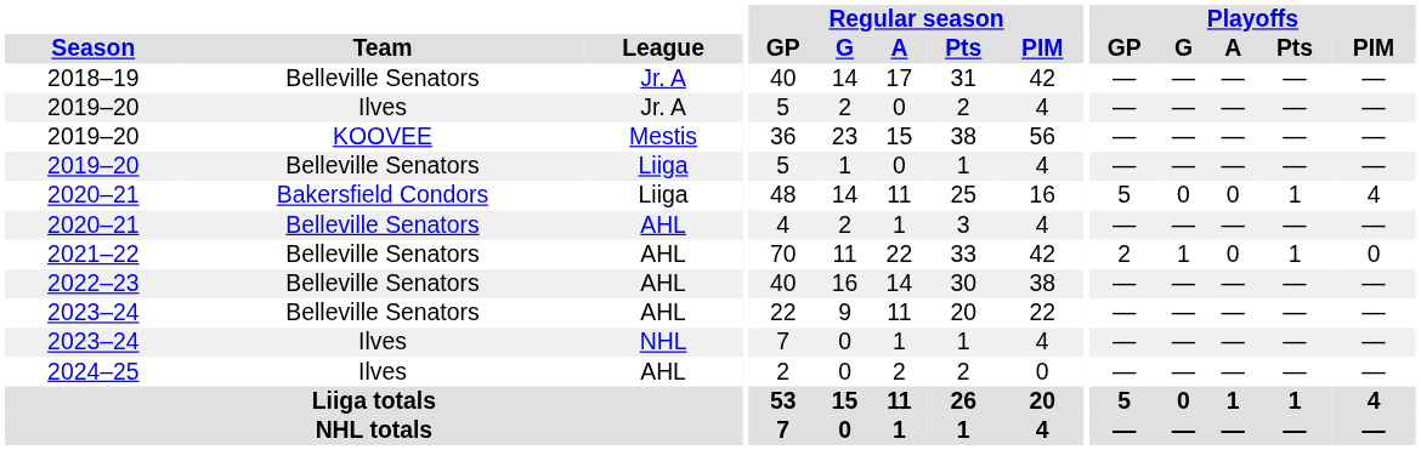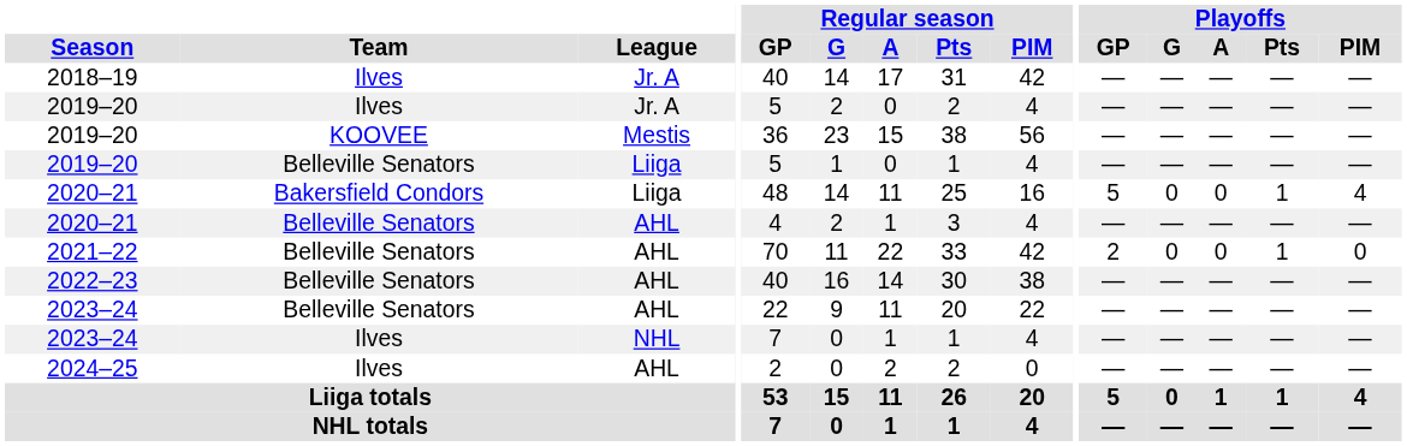 <table border="0" cellpadding="1" cellspacing="0" style="text-align:center; width:60em">
 <tr bgcolor="#e0e0e0">
 <th colspan="3" bgcolor="#ffffff"></th>
 <th rowspan="99" bgcolor="#ffffff"></th>
 <th colspan="5"><a href='#'>Regular season</a></th>
 <th rowspan="99" bgcolor="#ffffff"></th>
 <th colspan="5"><a href='#'>Playoffs</a></th>
 </tr>
 <tr bgcolor="#e0e0e0">
 <th><a href='#'>Season</a></th>
 <th>Team</th>
 <th>League</th>
 <th>GP</th>
 <th><a href='#'>G</a></th>
 <th><a href='#'>A</a></th>
 <th><a href='#'>Pts</a></th>
 <th><a href='#'>PIM</a></th>
 <th>GP</th>
 <th>G</th>
 <th>A</th>
 <th>Pts</th>
 <th>PIM</th>
 </tr>
 <tr>
 <td>2018–19</td>
-<td>Belleville Senators</td>
+<td><a href='#'>Ilves</a></td>
 <td><a href='#'>Jr. A</a></td>
 <td>40</td>
 <td>14</td>
 <td>17</td>
 <td>31</td>
 <td>42</td>
 <td>—</td>
 <td>—</td>
 <td>—</td>
 <td>—</td>
 <td>—</td>
 </tr>
 <tr bgcolor="#f0f0f0">
 <td>2019–20</td>
 <td>Ilves</td>
 <td>Jr. A</td>
 <td>5</td>
 <td>2</td>
 <td>0</td>
 <td>2</td>
 <td>4</td>
 <td>—</td>
 <td>—</td>
 <td>—</td>
 <td>—</td>
 <td>—</td>
 </tr>
 <tr>
 <td>2019–20</td>
 <td><a href='#'>KOOVEE</a></td>
 <td><a href='#'>Mestis</a></td>
 <td>36</td>
 <td>23</td>
 <td>15</td>
 <td>38</td>
 <td>56</td>
 <td>—</td>
 <td>—</td>
 <td>—</td>
 <td>—</td>
 <td>—</td>
 </tr>
 <tr bgcolor="#f0f0f0">
 <td><a href='#'>2019–20</a></td>
 <td>Belleville Senators</td>
 <td><a href='#'>Liiga</a></td>
 <td>5</td>
 <td>1</td>
 <td>0</td>
 <td>1</td>
 <td>4</td>
 <td>—</td>
 <td>—</td>
 <td>—</td>
 <td>—</td>
 <td>—</td>
 </tr>
 <tr>
 <td><a href='#'>2020–21</a></td>
 <td><a href='#'>Bakersfield Condors</a></td>
 <td>Liiga</td>
 <td>48</td>
 <td>14</td>
 <td>11</td>
 <td>25</td>
 <td>16</td>
 <td>5</td>
 <td>0</td>
 <td>0</td>
 <td>1</td>
 <td>4</td>
 </tr>
 <tr bgcolor="#f0f0f0">
 <td><a href='#'>2020–21</a></td>
 <td><a href='#'>Belleville Senators</a></td>
 <td><a href='#'>AHL</a></td>
 <td>4</td>
 <td>2</td>
 <td>1</td>
 <td>3</td>
 <td>4</td>
 <td>—</td>
 <td>—</td>
 <td>—</td>
 <td>—</td>
 <td>—</td>
 </tr>
 <tr>
 <td><a href='#'>2021–22</a></td>
 <td>Belleville Senators</td>
 <td>AHL</td>
 <td>70</td>
 <td>11</td>
 <td>22</td>
 <td>33</td>
 <td>42</td>
 <td>2</td>
-<td>1</td>
+<td>0</td>
 <td>0</td>
 <td>1</td>
 <td>0</td>
 </tr>
 <tr bgcolor="#f0f0f0">
 <td><a href='#'>2022–23</a></td>
 <td>Belleville Senators</td>
 <td>AHL</td>
 <td>40</td>
 <td>16</td>
 <td>14</td>
 <td>30</td>
 <td>38</td>
 <td>—</td>
 <td>—</td>
 <td>—</td>
 <td>—</td>
 <td>—</td>
 </tr>
 <tr>
 <td><a href='#'>2023–24</a></td>
 <td>Belleville Senators</td>
 <td>AHL</td>
 <td>22</td>
 <td>9</td>
 <td>11</td>
 <td>20</td>
 <td>22</td>
 <td>—</td>
 <td>—</td>
 <td>—</td>
 <td>—</td>
 <td>—</td>
 </tr>
 <tr bgcolor="#f0f0f0">
 <td><a href='#'>2023–24</a></td>
 <td>Ilves</td>
 <td><a href='#'>NHL</a></td>
 <td>7</td>
 <td>0</td>
 <td>1</td>
 <td>1</td>
 <td>4</td>
 <td>—</td>
 <td>—</td>
 <td>—</td>
 <td>—</td>
 <td>—</td>
 </tr>
 <tr>
 <td><a href='#'>2024–25</a></td>
 <td>Ilves</td>
 <td>AHL</td>
 <td>2</td>
 <td>0</td>
 <td>2</td>
 <td>2</td>
 <td>0</td>
 <td>—</td>
 <td>—</td>
 <td>—</td>
 <td>—</td>
 <td>—</td>
 </tr>
 <tr style="background:#e0e0e0;">
 <th colspan="3">Liiga totals</th>
 <th>53</th>
 <th>15</th>
 <th>11</th>
 <th>26</th>
 <th>20</th>
 <th>5</th>
 <th>0</th>
 <th>1</th>
 <th>1</th>
 <th>4</th>
 </tr>
 <tr bgcolor="#e0e0e0">
 <th colspan="3">NHL totals</th>
 <th>7</th>
 <th>0</th>
 <th>1</th>
 <th>1</th>
 <th>4</th>
 <th>—</th>
 <th>—</th>
 <th>—</th>
 <th>—</th>
 <th>—</th>
 </tr>
 </table>
